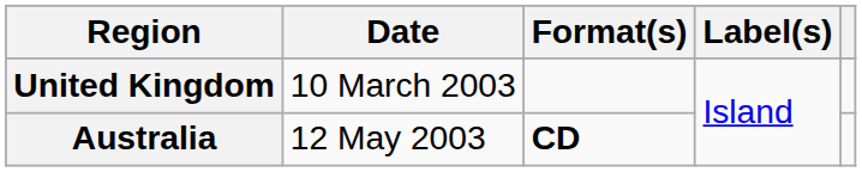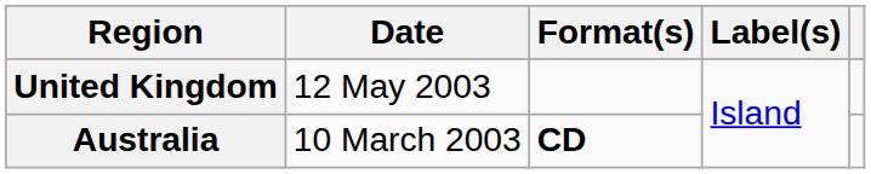 <table class="wikitable plainrowheaders">
 <tr>
 <th scope="col">Region</th>
 <th scope="col">Date</th>
 <th scope="col">Format(s)</th>
 <th scope="col">Label(s)</th>
 <th scope="col"></th>
 </tr>
 <tr>
 <th scope="row">United Kingdom</th>
-<td>10 March 2003</td>
+<td>12 May 2003</td>
 <td></td>
 <td rowspan="2"><a href='#'>Island</a></td>
 <td></td>
 </tr>
 <tr>
 <th scope="row">Australia</th>
-<td>12 May 2003</td>
+<td>10 March 2003</td>
 <td><strong>CD</strong></td>
 <td></td>
 </tr>
 </table>
